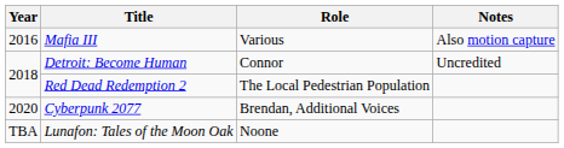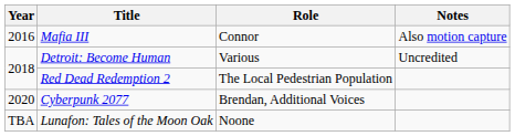 <table class="wikitable sortable">
 <tr>
 <th>Year</th>
 <th>Title</th>
 <th>Role</th>
 <th class="unsortable">Notes</th>
 </tr>
 <tr>
 <td>2016</td>
 <td><em><a href='#'>Mafia III</a></em></td>
-<td>Various</td>
+<td>Connor</td>
 <td>Also <a href='#'>motion capture</a></td>
 </tr>
 <tr>
 <td rowspan=2>2018</td>
 <td><em><a href='#'>Detroit: Become Human</a></em></td>
-<td>Connor</td>
+<td>Various</td>
 <td>Uncredited</td>
 </tr>
 <tr>
 <td><em><a href='#'>Red Dead Redemption 2</a></em></td>
 <td>The Local Pedestrian Population</td>
 <td></td>
 </tr>
 <tr>
 <td>2020</td>
 <td><em><a href='#'>Cyberpunk 2077</a></em></td>
 <td>Brendan, Additional Voices</td>
 <td></td>
 </tr>
 <tr>
 <td>TBA</td>
 <td><em>Lunafon: Tales of the Moon Oak</em></td>
 <td>Noone</td>
 <td></td>
 </tr>
 </table>
